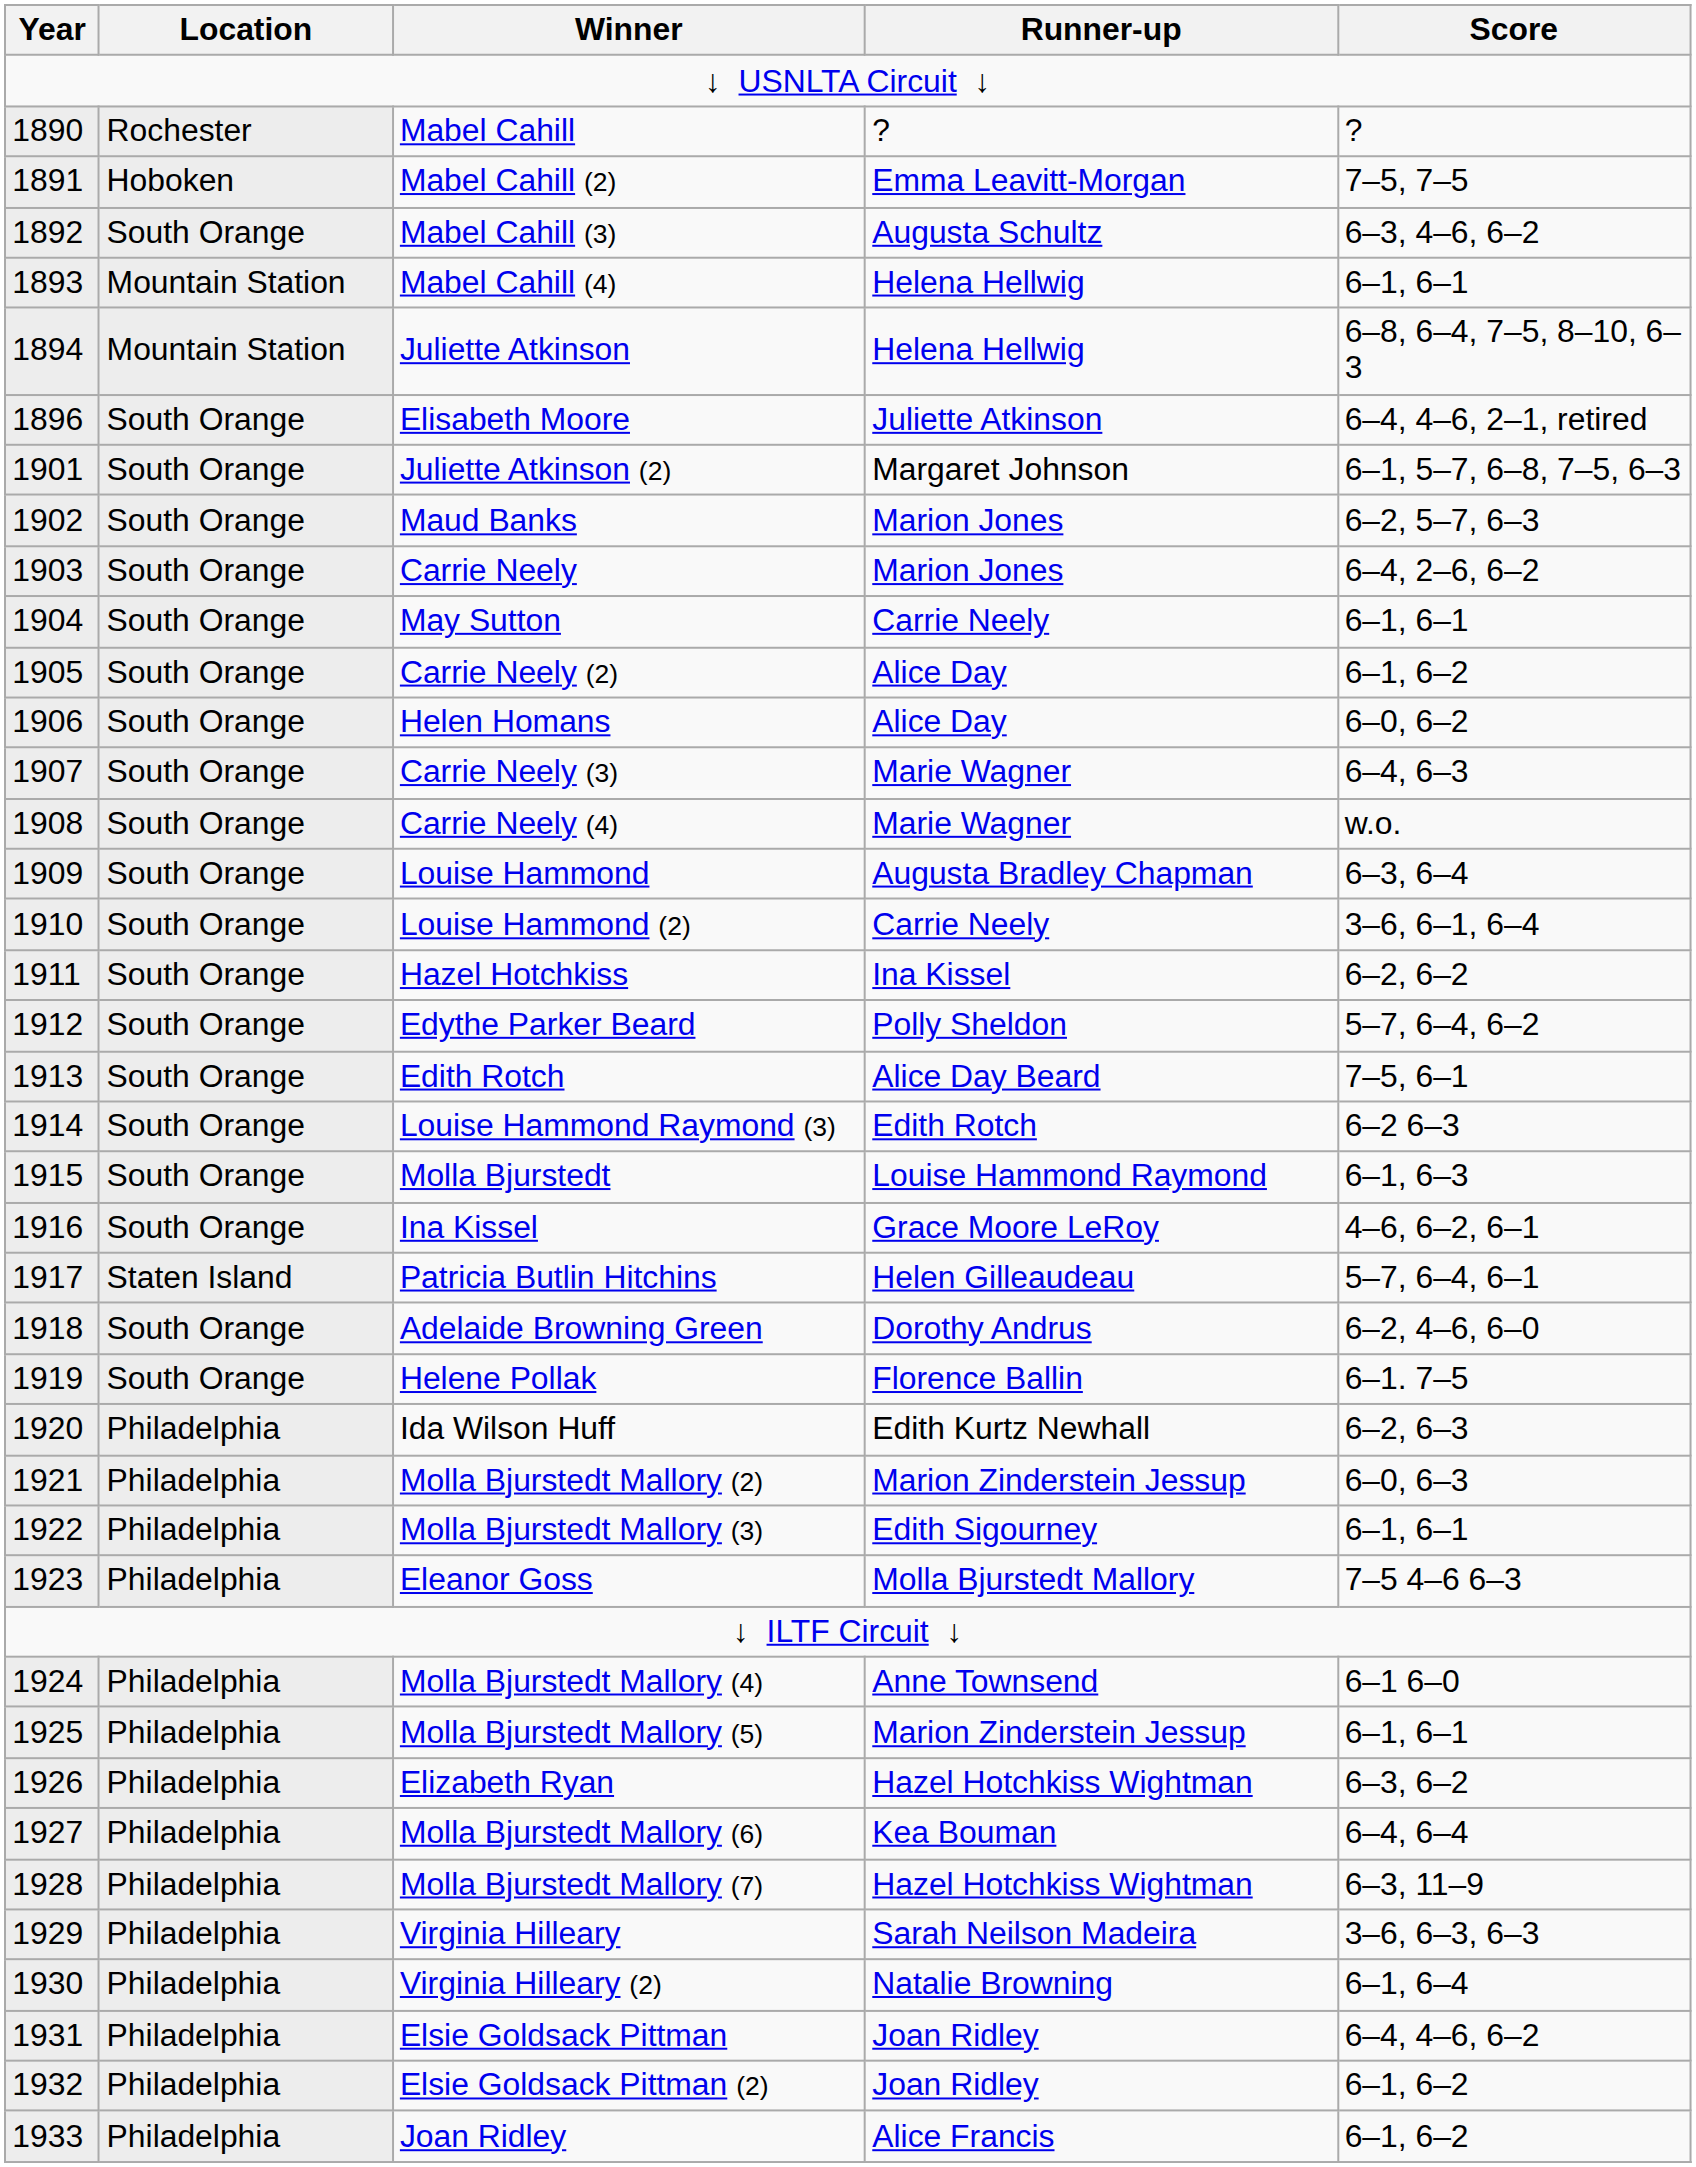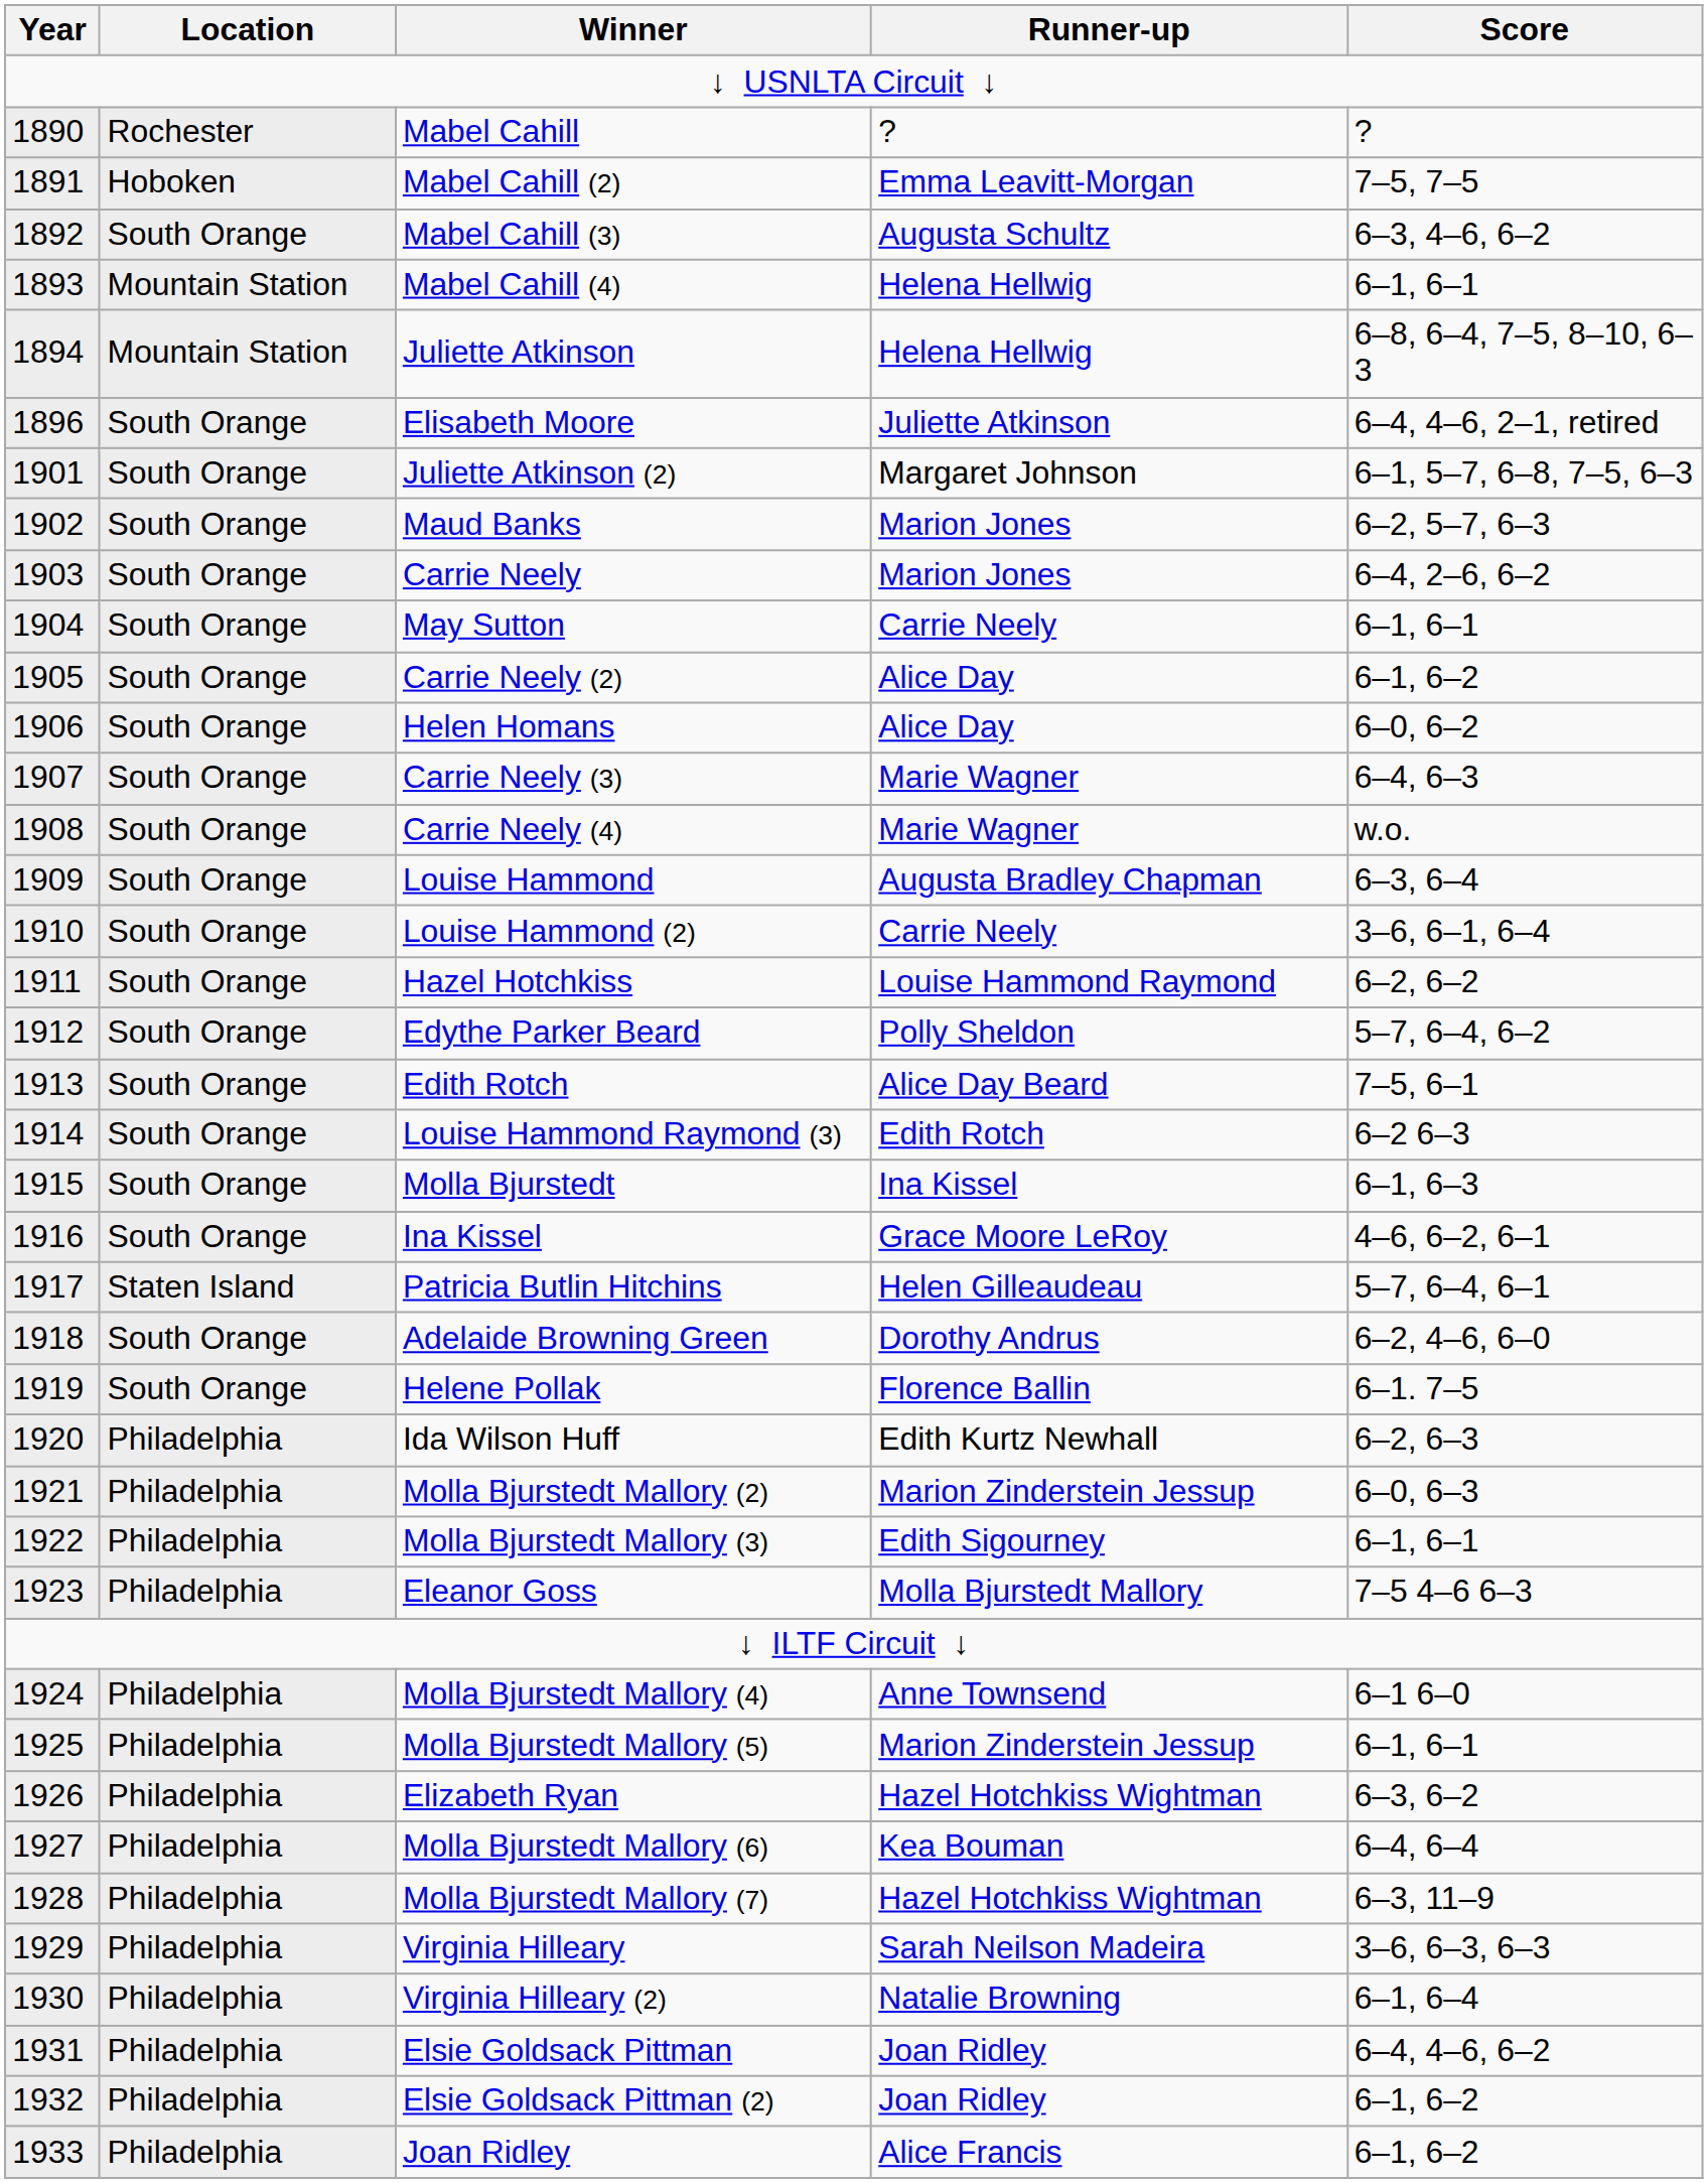 <table class="wikitable">
 <tr>
 <th style="width:40px;">Year</th>
 <th style="width:140px;">Location</th>
 <th style="width:230px;">Winner</th>
 <th style="width:230px;">Runner-up</th>
 <th style="width:170px;">Score</th>
 </tr>
 <tr>
 <td colspan=5 align=center>↓  <a href='#'>USNLTA Circuit</a>  ↓</td>
 </tr>
 <tr>
 <td style="background:#ededed">1890</td>
 <td style="background:#ededed">Rochester</td>
 <td> <a href='#'>Mabel Cahill</a></td>
 <td> ?</td>
 <td>?</td>
 </tr>
 <tr>
 <td style="background:#ededed">1891</td>
 <td style="background:#ededed">Hoboken</td>
 <td> <a href='#'>Mabel Cahill</a> <small>(2)</small></td>
 <td> <a href='#'>Emma Leavitt-Morgan</a></td>
 <td>7–5, 7–5</td>
 </tr>
 <tr>
 <td style="background:#ededed">1892</td>
 <td style="background:#ededed">South Orange</td>
 <td> <a href='#'>Mabel Cahill</a> <small>(3)</small></td>
 <td> <a href='#'>Augusta Schultz</a></td>
 <td>6–3, 4–6, 6–2</td>
 </tr>
 <tr>
 <td style="background:#ededed">1893</td>
 <td style="background:#ededed">Mountain Station</td>
 <td> <a href='#'>Mabel Cahill</a> <small>(4)</small></td>
 <td> <a href='#'>Helena Hellwig</a></td>
 <td>6–1, 6–1</td>
 </tr>
 <tr>
 <td style="background:#ededed">1894</td>
 <td style="background:#ededed">Mountain Station</td>
 <td> <a href='#'>Juliette Atkinson</a></td>
 <td> <a href='#'>Helena Hellwig</a></td>
 <td>6–8, 6–4, 7–5, 8–10, 6–3</td>
 </tr>
 <tr>
 <td style="background:#ededed">1896</td>
 <td style="background:#ededed">South Orange</td>
 <td> <a href='#'>Elisabeth Moore</a></td>
 <td> <a href='#'>Juliette Atkinson</a></td>
 <td>6–4, 4–6, 2–1, retired</td>
 </tr>
 <tr>
 <td style="background:#ededed">1901</td>
 <td style="background:#ededed">South Orange</td>
 <td>  <a href='#'>Juliette Atkinson</a> <small>(2)</small></td>
 <td> Margaret Johnson</td>
 <td>6–1, 5–7, 6–8, 7–5, 6–3</td>
 </tr>
 <tr>
 <td style="background:#ededed">1902</td>
 <td style="background:#ededed">South Orange</td>
 <td> <a href='#'>Maud Banks</a></td>
 <td> <a href='#'>Marion Jones</a></td>
 <td>6–2, 5–7, 6–3</td>
 </tr>
 <tr>
 <td style="background:#ededed">1903</td>
 <td style="background:#ededed">South Orange</td>
 <td> <a href='#'>Carrie Neely</a></td>
 <td> <a href='#'>Marion Jones</a></td>
 <td>6–4, 2–6, 6–2</td>
 </tr>
 <tr>
 <td style="background:#ededed">1904</td>
 <td style="background:#ededed">South Orange</td>
 <td> <a href='#'>May Sutton</a></td>
 <td> <a href='#'>Carrie Neely</a></td>
 <td>6–1, 6–1</td>
 </tr>
 <tr>
 <td style="background:#ededed">1905</td>
 <td style="background:#ededed">South Orange</td>
 <td> <a href='#'>Carrie Neely</a> <small>(2)</small></td>
 <td> <a href='#'>Alice Day</a></td>
 <td>6–1, 6–2</td>
 </tr>
 <tr>
 <td style="background:#ededed">1906</td>
 <td style="background:#ededed">South Orange</td>
 <td> <a href='#'>Helen Homans</a></td>
 <td> <a href='#'>Alice Day</a></td>
 <td>6–0, 6–2</td>
 </tr>
 <tr>
 <td style="background:#ededed">1907</td>
 <td style="background:#ededed">South Orange</td>
 <td> <a href='#'>Carrie Neely</a> <small>(3)</small></td>
 <td> <a href='#'>Marie Wagner</a></td>
 <td>6–4, 6–3</td>
 </tr>
 <tr>
 <td style="background:#ededed">1908</td>
 <td style="background:#ededed">South Orange</td>
 <td> <a href='#'>Carrie Neely</a> <small>(4)</small></td>
 <td> <a href='#'>Marie Wagner</a></td>
 <td>w.o.</td>
 </tr>
 <tr>
 <td style="background:#ededed">1909</td>
 <td style="background:#ededed">South Orange</td>
 <td> <a href='#'>Louise Hammond</a></td>
 <td>  <a href='#'>Augusta Bradley Chapman</a></td>
 <td>6–3, 6–4</td>
 </tr>
 <tr>
 <td style="background:#ededed">1910</td>
 <td style="background:#ededed">South Orange</td>
 <td> <a href='#'>Louise Hammond</a> <small>(2)</small></td>
 <td><a href='#'>Carrie Neely</a></td>
 <td>3–6, 6–1, 6–4</td>
 </tr>
 <tr>
 <td style="background:#ededed">1911</td>
 <td style="background:#ededed">South Orange</td>
 <td> <a href='#'>Hazel Hotchkiss</a></td>
-<td> <a href='#'>Ina Kissel</a></td>
+<td> <a href='#'>Louise Hammond Raymond</a></td>
 <td>6–2, 6–2</td>
 </tr>
 <tr>
 <td style="background:#ededed">1912</td>
 <td style="background:#ededed">South Orange</td>
 <td> <a href='#'>Edythe Parker Beard</a></td>
 <td> <a href='#'>Polly Sheldon</a></td>
 <td>5–7, 6–4, 6–2</td>
 </tr>
 <tr>
 <td style="background:#ededed">1913</td>
 <td style="background:#ededed">South Orange</td>
 <td> <a href='#'>Edith Rotch</a></td>
 <td> <a href='#'>Alice Day Beard</a></td>
 <td>7–5, 6–1</td>
 </tr>
 <tr>
 <td style="background:#ededed">1914</td>
 <td style="background:#ededed">South Orange</td>
 <td> <a href='#'>Louise Hammond Raymond</a> <small>(3)</small></td>
 <td> <a href='#'>Edith Rotch</a></td>
 <td>6–2 6–3</td>
 </tr>
 <tr>
 <td style="background:#ededed">1915</td>
 <td style="background:#ededed">South Orange</td>
 <td> <a href='#'>Molla Bjurstedt</a></td>
-<td> <a href='#'>Louise Hammond Raymond</a></td>
+<td> <a href='#'>Ina Kissel</a></td>
 <td>6–1, 6–3</td>
 </tr>
 <tr>
 <td style="background:#ededed">1916</td>
 <td style="background:#ededed">South Orange</td>
 <td> <a href='#'>Ina Kissel</a></td>
 <td> <a href='#'>Grace Moore LeRoy</a></td>
 <td>4–6, 6–2, 6–1</td>
 </tr>
 <tr>
 <td style="background:#ededed">1917</td>
 <td style="background:#ededed">Staten Island</td>
 <td> <a href='#'>Patricia Butlin Hitchins</a></td>
 <td> <a href='#'>Helen Gilleaudeau</a></td>
 <td>5–7, 6–4, 6–1</td>
 </tr>
 <tr>
 <td style="background:#ededed">1918</td>
 <td style="background:#ededed">South Orange</td>
 <td> <a href='#'>Adelaide Browning Green</a></td>
 <td> <a href='#'>Dorothy Andrus</a></td>
 <td>6–2, 4–6, 6–0</td>
 </tr>
 <tr>
 <td style="background:#ededed">1919</td>
 <td style="background:#ededed">South Orange</td>
 <td> <a href='#'>Helene Pollak</a></td>
 <td> <a href='#'>Florence Ballin</a></td>
 <td>6–1. 7–5</td>
 </tr>
 <tr>
 <td style="background:#ededed">1920</td>
 <td style="background:#ededed">Philadelphia</td>
 <td> Ida Wilson Huff</td>
 <td>  Edith Kurtz Newhall</td>
 <td>6–2, 6–3</td>
 </tr>
 <tr>
 <td style="background:#ededed">1921</td>
 <td style="background:#ededed">Philadelphia</td>
 <td> <a href='#'>Molla Bjurstedt Mallory</a> <small>(2)</small></td>
 <td> <a href='#'>Marion Zinderstein Jessup</a></td>
 <td>6–0, 6–3</td>
 </tr>
 <tr>
 <td style="background:#ededed">1922</td>
 <td style="background:#ededed">Philadelphia</td>
 <td> <a href='#'>Molla Bjurstedt Mallory</a> <small>(3)</small></td>
 <td> <a href='#'>Edith Sigourney</a></td>
 <td>6–1, 6–1</td>
 </tr>
 <tr>
 <td style="background:#ededed">1923</td>
 <td style="background:#ededed">Philadelphia</td>
 <td> <a href='#'>Eleanor Goss</a></td>
 <td> <a href='#'>Molla Bjurstedt Mallory</a></td>
 <td>7–5 4–6 6–3</td>
 </tr>
 <tr>
 <td colspan=5 align=center>↓  <a href='#'>ILTF Circuit</a>  ↓</td>
 </tr>
 <tr>
 <td style="background:#ededed">1924</td>
 <td style="background:#ededed">Philadelphia</td>
 <td> <a href='#'>Molla Bjurstedt Mallory</a> <small>(4)</small></td>
 <td> <a href='#'>Anne Townsend</a></td>
 <td>6–1 6–0</td>
 </tr>
 <tr>
 <td style="background:#ededed">1925</td>
 <td style="background:#ededed">Philadelphia</td>
 <td> <a href='#'>Molla Bjurstedt Mallory</a> <small>(5)</small></td>
 <td> <a href='#'>Marion Zinderstein Jessup</a></td>
 <td>6–1, 6–1</td>
 </tr>
 <tr>
 <td style="background:#ededed">1926</td>
 <td style="background:#ededed">Philadelphia</td>
 <td> <a href='#'>Elizabeth Ryan</a></td>
 <td> <a href='#'>Hazel Hotchkiss Wightman</a></td>
 <td>6–3, 6–2</td>
 </tr>
 <tr>
 <td style="background:#ededed">1927</td>
 <td style="background:#ededed">Philadelphia</td>
 <td> <a href='#'>Molla Bjurstedt Mallory</a> <small>(6)</small></td>
 <td> <a href='#'>Kea Bouman</a></td>
 <td>6–4, 6–4</td>
 </tr>
 <tr>
 <td style="background:#ededed">1928</td>
 <td style="background:#ededed">Philadelphia</td>
 <td> <a href='#'>Molla Bjurstedt Mallory</a> <small>(7)</small></td>
 <td> <a href='#'>Hazel Hotchkiss Wightman</a></td>
 <td>6–3, 11–9</td>
 </tr>
 <tr>
 <td style="background:#ededed">1929</td>
 <td style="background:#ededed">Philadelphia</td>
 <td> <a href='#'>Virginia Hilleary</a></td>
 <td> <a href='#'>Sarah Neilson Madeira</a></td>
 <td>3–6, 6–3, 6–3</td>
 </tr>
 <tr>
 <td style="background:#ededed">1930</td>
 <td style="background:#ededed">Philadelphia</td>
 <td> <a href='#'>Virginia Hilleary</a> <small>(2)</small></td>
 <td> <a href='#'>Natalie Browning</a></td>
 <td>6–1, 6–4</td>
 </tr>
 <tr>
 <td style="background:#ededed">1931</td>
 <td style="background:#ededed">Philadelphia</td>
 <td> <a href='#'>Elsie Goldsack Pittman</a></td>
 <td> <a href='#'>Joan Ridley</a></td>
 <td>6–4, 4–6, 6–2</td>
 </tr>
 <tr>
 <td style="background:#ededed">1932</td>
 <td style="background:#ededed">Philadelphia</td>
 <td> <a href='#'>Elsie Goldsack Pittman</a> <small>(2)</small></td>
 <td> <a href='#'>Joan Ridley</a></td>
 <td>6–1, 6–2</td>
 </tr>
 <tr>
 <td style="background:#ededed">1933</td>
 <td style="background:#ededed">Philadelphia</td>
 <td> <a href='#'>Joan Ridley</a></td>
 <td> <a href='#'>Alice Francis</a></td>
 <td>6–1, 6–2</td>
 </tr>
 <tr>
 </tr>
 </table>
